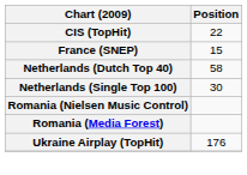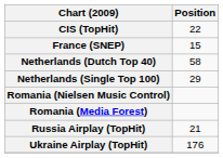 <table class="wikitable sortable plainrowheaders" style="text-align:center">
 <tr>
 <th scope="col">Chart (2009)</th>
 <th scope="col">Position</th>
 </tr>
 <tr>
 <th scope="row">CIS (TopHit)</th>
 <td>22</td>
 </tr>
 <tr>
 <th scope="row">France (SNEP)</th>
 <td align="center">15</td>
 </tr>
 <tr>
 <th scope="row">Netherlands (Dutch Top 40)</th>
 <td>58</td>
 </tr>
 <tr>
 <th scope="row">Netherlands (Single Top 100)</th>
-<td>30</td>
+<td>29</td>
 </tr>
 <tr>
 <th scope="row">Romania (Nielsen Music Control)</th>
 <td></td>
 </tr>
 <tr>
 <th scope="row">Romania (<a href='#'>Media Forest</a>)</th>
 <td></td>
 </tr>
 <tr>
+<th scope="row">Russia Airplay (TopHit)</th>
+<td>21</td>
+</tr>
+<tr>
 <th scope="row">Ukraine Airplay (TopHit)</th>
 <td>176</td>
 </tr>
 <tr>
 </tr>
 </table>
